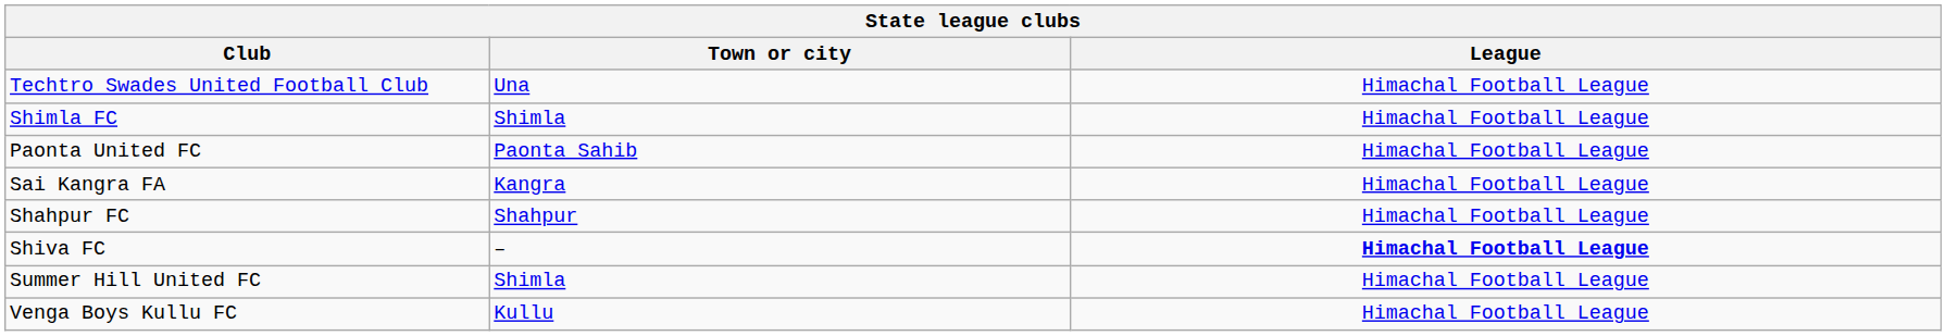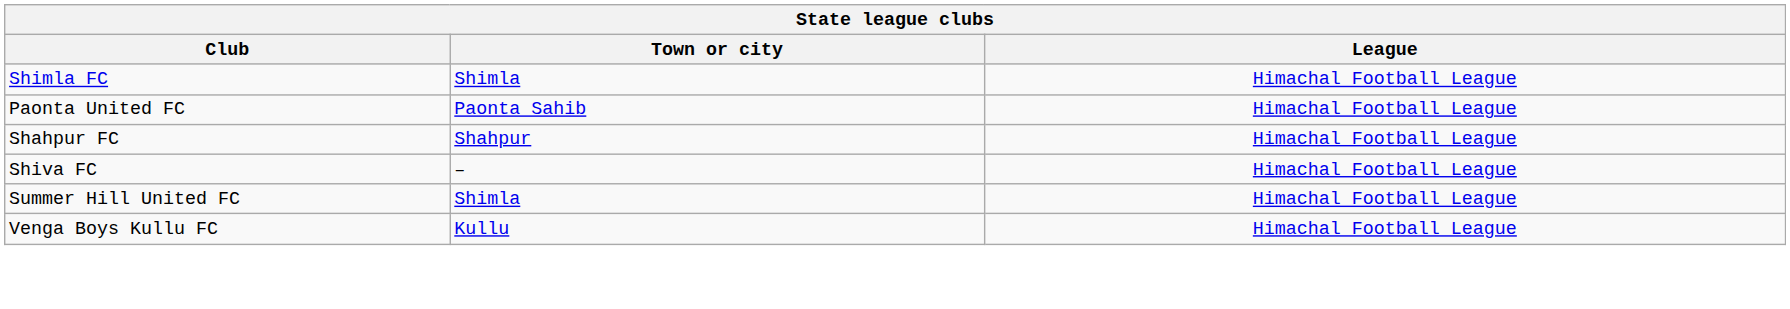 <table class="wikitable sortable" width="100%">
 <tr>
 <th colspan="3">State league clubs</th>
 </tr>
 <tr>
 <th !width="25%">Club</th>
 <th width="30%">Town or city</th>
 <th width="45%">League</th>
-</tr>
-<tr>
-<td><a href='#'>Techtro Swades United Football Club</a></td>
-<td><a href='#'>Una</a></td>
-<td align="center"><a href='#'>Himachal Football League</a></td>
 </tr>
 <tr>
 <td><a href='#'>Shimla FC</a></td>
 <td><a href='#'>Shimla</a></td>
 <td align="center"><a href='#'>Himachal Football League</a></td>
 </tr>
 <tr>
 <td>Paonta United FC</td>
 <td><a href='#'>Paonta Sahib</a></td>
 <td align="center"><a href='#'>Himachal Football League</a></td>
 </tr>
 <tr>
-<td>Sai Kangra FA</td>
-<td><a href='#'>Kangra</a></td>
-<td align="center"><a href='#'>Himachal Football League</a></td>
-</tr>
-<tr>
 <td>Shahpur FC</td>
 <td><a href='#'>Shahpur</a></td>
 <td align="center"><a href='#'>Himachal Football League</a></td>
 </tr>
 <tr>
 <td>Shiva FC</td>
 <td>–</td>
-<td align="center"><strong><a href='#'>Himachal Football League</a></strong></td>
+<td align="center"><a href='#'>Himachal Football League</a></td>
 </tr>
 <tr>
 <td>Summer Hill United FC</td>
 <td><a href='#'>Shimla</a></td>
 <td align="center"><a href='#'>Himachal Football League</a></td>
 </tr>
 <tr>
 <td>Venga Boys Kullu FC</td>
 <td><a href='#'>Kullu</a></td>
 <td align="center"><a href='#'>Himachal Football League</a></td>
 </tr>
 </table>
